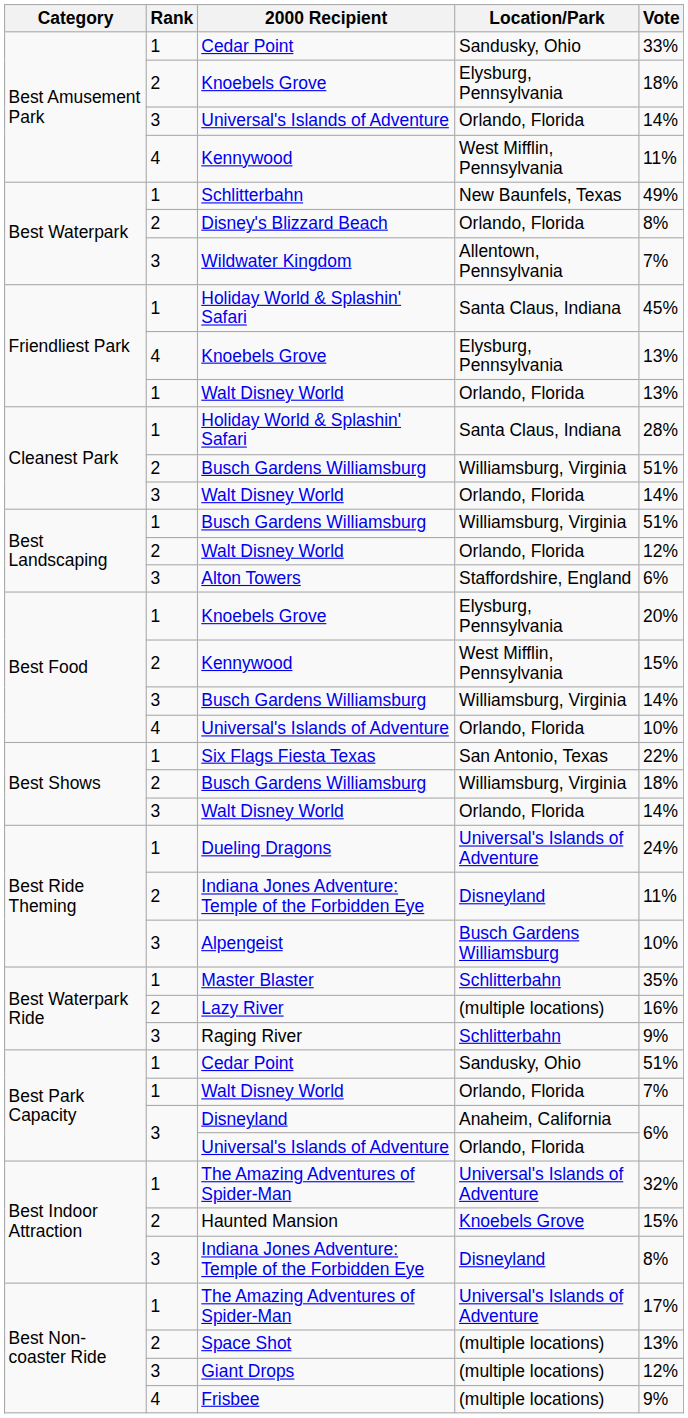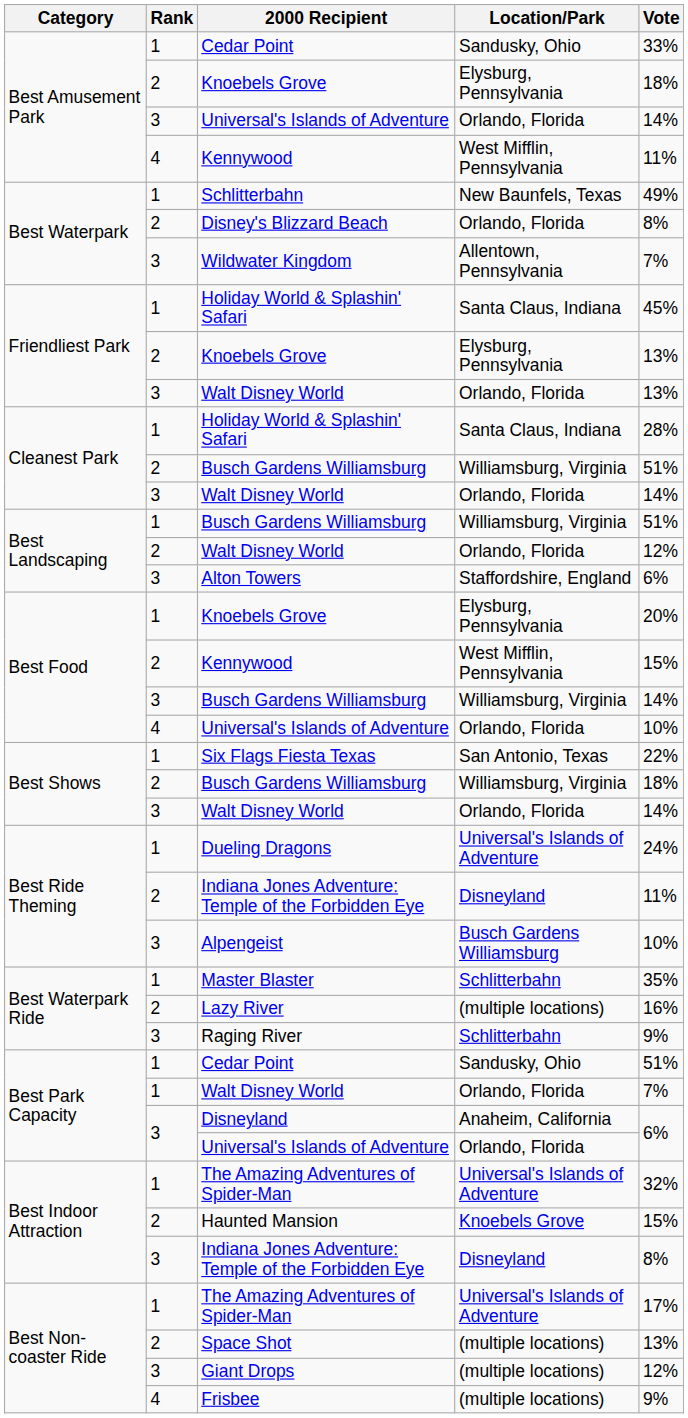 <table class= "wikitable sortable" style="margin:1em auto;">
 <tr>
 <th>Category</th>
 <th>Rank</th>
 <th>2000 Recipient</th>
 <th>Location/Park</th>
 <th>Vote</th>
 </tr>
 <tr>
 <td rowspan="4">Best Amusement Park</td>
 <td>1</td>
 <td><a href='#'>Cedar Point</a></td>
 <td>Sandusky, Ohio</td>
 <td>33%</td>
 </tr>
 <tr>
 <td>2</td>
 <td><a href='#'>Knoebels Grove</a></td>
 <td>Elysburg, Pennsylvania</td>
 <td>18%</td>
 </tr>
 <tr>
 <td>3</td>
 <td><a href='#'>Universal's Islands of Adventure</a></td>
 <td>Orlando, Florida</td>
 <td>14%</td>
 </tr>
 <tr>
 <td>4</td>
 <td><a href='#'>Kennywood</a></td>
 <td>West Mifflin, Pennsylvania</td>
 <td>11%</td>
 </tr>
 <tr>
 <td rowspan="3">Best Waterpark</td>
 <td>1</td>
 <td><a href='#'>Schlitterbahn</a></td>
 <td>New Baunfels, Texas</td>
 <td>49%</td>
 </tr>
 <tr>
 <td>2</td>
 <td><a href='#'>Disney's Blizzard Beach</a></td>
 <td>Orlando, Florida</td>
 <td>8%</td>
 </tr>
 <tr>
 <td>3</td>
 <td><a href='#'>Wildwater Kingdom</a></td>
 <td>Allentown, Pennsylvania</td>
 <td>7%</td>
 </tr>
 <tr>
 <td rowspan="3">Friendliest Park</td>
 <td>1</td>
 <td><a href='#'>Holiday World & Splashin' Safari</a></td>
 <td>Santa Claus, Indiana</td>
 <td>45%</td>
 </tr>
 <tr>
-<td>4</td>
+<td>2</td>
 <td><a href='#'>Knoebels Grove</a></td>
 <td>Elysburg, Pennsylvania</td>
 <td>13%</td>
 </tr>
 <tr>
-<td>1</td>
+<td>3</td>
 <td><a href='#'>Walt Disney World</a></td>
 <td>Orlando, Florida</td>
 <td>13%</td>
 </tr>
 <tr>
 <td rowspan="3">Cleanest Park</td>
 <td>1</td>
 <td><a href='#'>Holiday World & Splashin' Safari</a></td>
 <td>Santa Claus, Indiana</td>
 <td>28%</td>
 </tr>
 <tr>
 <td>2</td>
 <td><a href='#'>Busch Gardens Williamsburg</a></td>
 <td>Williamsburg, Virginia</td>
 <td>51%</td>
 </tr>
 <tr>
 <td>3</td>
 <td><a href='#'>Walt Disney World</a></td>
 <td>Orlando, Florida</td>
 <td>14%</td>
 </tr>
 <tr>
 <td rowspan="3">Best Landscaping</td>
 <td>1</td>
 <td><a href='#'>Busch Gardens Williamsburg</a></td>
 <td>Williamsburg, Virginia</td>
 <td>51%</td>
 </tr>
 <tr>
 <td>2</td>
 <td><a href='#'>Walt Disney World</a></td>
 <td>Orlando, Florida</td>
 <td>12%</td>
 </tr>
 <tr>
 <td>3</td>
 <td><a href='#'>Alton Towers</a></td>
 <td>Staffordshire, England</td>
 <td>6%</td>
 </tr>
 <tr>
 <td rowspan="4">Best Food</td>
 <td>1</td>
 <td><a href='#'>Knoebels Grove</a></td>
 <td>Elysburg, Pennsylvania</td>
 <td>20%</td>
 </tr>
 <tr>
 <td>2</td>
 <td><a href='#'>Kennywood</a></td>
 <td>West Mifflin, Pennsylvania</td>
 <td>15%</td>
 </tr>
 <tr>
 <td>3</td>
 <td><a href='#'>Busch Gardens Williamsburg</a></td>
 <td>Williamsburg, Virginia</td>
 <td>14%</td>
 </tr>
 <tr>
 <td>4</td>
 <td><a href='#'>Universal's Islands of Adventure</a></td>
 <td>Orlando, Florida</td>
 <td>10%</td>
 </tr>
 <tr>
 <td rowspan="3">Best Shows</td>
 <td>1</td>
 <td><a href='#'>Six Flags Fiesta Texas</a></td>
 <td>San Antonio, Texas</td>
 <td>22%</td>
 </tr>
 <tr>
 <td>2</td>
 <td><a href='#'>Busch Gardens Williamsburg</a></td>
 <td>Williamsburg, Virginia</td>
 <td>18%</td>
 </tr>
 <tr>
 <td>3</td>
 <td><a href='#'>Walt Disney World</a></td>
 <td>Orlando, Florida</td>
 <td>14%</td>
 </tr>
 <tr>
 <td rowspan="3">Best Ride Theming</td>
 <td>1</td>
 <td><a href='#'>Dueling Dragons</a></td>
 <td><a href='#'>Universal's Islands of Adventure</a></td>
 <td>24%</td>
 </tr>
 <tr>
 <td>2</td>
 <td><a href='#'>Indiana Jones Adventure: Temple of the Forbidden Eye</a></td>
 <td><a href='#'>Disneyland</a></td>
 <td>11%</td>
 </tr>
 <tr>
 <td>3</td>
 <td><a href='#'>Alpengeist</a></td>
 <td><a href='#'>Busch Gardens Williamsburg</a></td>
 <td>10%</td>
 </tr>
 <tr>
 <td rowspan="3">Best Waterpark Ride</td>
 <td>1</td>
 <td><a href='#'>Master Blaster</a></td>
 <td><a href='#'>Schlitterbahn</a></td>
 <td>35%</td>
 </tr>
 <tr>
 <td>2</td>
 <td><a href='#'>Lazy River</a></td>
 <td>(multiple locations)</td>
 <td>16%</td>
 </tr>
 <tr>
 <td>3</td>
 <td>Raging River</td>
 <td><a href='#'>Schlitterbahn</a></td>
 <td>9%</td>
 </tr>
 <tr>
 <td rowspan="4">Best Park Capacity</td>
 <td>1</td>
 <td><a href='#'>Cedar Point</a></td>
 <td>Sandusky, Ohio</td>
 <td>51%</td>
 </tr>
 <tr>
 <td>1</td>
 <td><a href='#'>Walt Disney World</a></td>
 <td>Orlando, Florida</td>
 <td>7%</td>
 </tr>
 <tr>
 <td rowspan="2">3</td>
 <td><a href='#'>Disneyland</a></td>
 <td>Anaheim, California</td>
 <td rowspan="2">6%</td>
 </tr>
 <tr>
 <td><a href='#'>Universal's Islands of Adventure</a></td>
 <td>Orlando, Florida</td>
 </tr>
 <tr>
 <td rowspan="3">Best Indoor Attraction</td>
 <td>1</td>
 <td><a href='#'>The Amazing Adventures of Spider-Man</a></td>
 <td><a href='#'>Universal's Islands of Adventure</a></td>
 <td>32%</td>
 </tr>
 <tr>
 <td>2</td>
 <td>Haunted Mansion</td>
 <td><a href='#'>Knoebels Grove</a></td>
 <td>15%</td>
 </tr>
 <tr>
 <td>3</td>
 <td><a href='#'>Indiana Jones Adventure: Temple of the Forbidden Eye</a></td>
 <td><a href='#'>Disneyland</a></td>
 <td>8%</td>
 </tr>
 <tr>
 <td rowspan="4">Best Non-coaster Ride</td>
 <td>1</td>
 <td><a href='#'>The Amazing Adventures of Spider-Man</a></td>
 <td><a href='#'>Universal's Islands of Adventure</a></td>
 <td>17%</td>
 </tr>
 <tr>
 <td>2</td>
 <td><a href='#'>Space Shot</a></td>
 <td>(multiple locations)</td>
 <td>13%</td>
 </tr>
 <tr>
 <td>3</td>
 <td><a href='#'>Giant Drops</a></td>
 <td>(multiple locations)</td>
 <td>12%</td>
 </tr>
 <tr>
 <td>4</td>
 <td><a href='#'>Frisbee</a></td>
 <td>(multiple locations)</td>
 <td>9%</td>
 </tr>
 </table>
